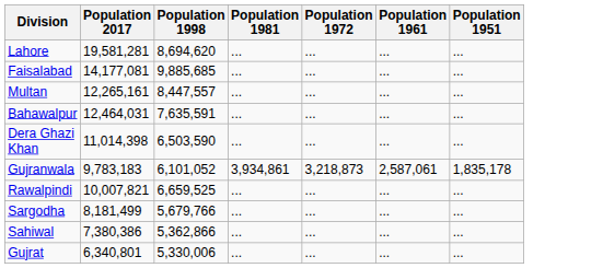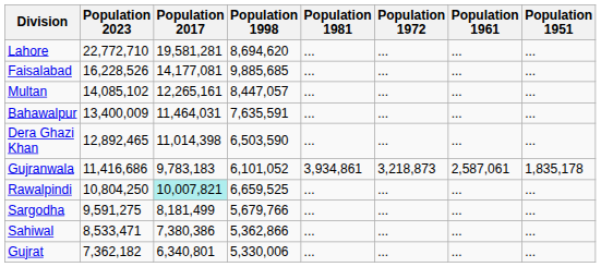 <table class="wikitable sortable static-row-numbers static-row-header-hash">
 <tr>
 <th>Division</th>
+<th>Population<br>2023</th>
 <th>Population<br>2017</th>
 <th>Population<br>1998</th>
 <th>Population<br>1981</th>
 <th>Population<br>1972</th>
 <th>Population<br>1961</th>
 <th>Population<br>1951</th>
 </tr>
 <tr>
 <td><a href='#'>Lahore</a></td>
+<td>22,772,710</td>
 <td>19,581,281</td>
 <td>8,694,620</td>
 <td>...</td>
 <td>...</td>
 <td>...</td>
 <td>...</td>
 </tr>
 <tr>
 <td><a href='#'>Faisalabad</a></td>
+<td>16,228,526</td>
 <td>14,177,081</td>
 <td>9,885,685</td>
 <td>...</td>
 <td>...</td>
 <td>...</td>
 <td>...</td>
 </tr>
 <tr>
 <td><a href='#'>Multan</a></td>
+<td>14,085,102</td>
 <td>12,265,161</td>
-<td>8,447,557</td>
+<td>8,447,057</td>
 <td>...</td>
 <td>...</td>
 <td>...</td>
 <td>...</td>
 </tr>
 <tr>
 <td><a href='#'>Bahawalpur</a></td>
-<td>12,464,031</td>
+<td>13,400,009</td>
+<td>11,464,031</td>
 <td>7,635,591</td>
 <td>...</td>
 <td>...</td>
 <td>...</td>
 <td>...</td>
 </tr>
 <tr>
 <td><a href='#'>Dera Ghazi Khan</a></td>
+<td>12,892,465</td>
 <td>11,014,398</td>
 <td>6,503,590</td>
 <td>...</td>
 <td>...</td>
 <td>...</td>
 <td>...</td>
 </tr>
 <tr>
 <td><a href='#'>Gujranwala</a></td>
+<td>11,416,686</td>
 <td>9,783,183</td>
 <td>6,101,052</td>
 <td>3,934,861</td>
 <td>3,218,873</td>
 <td>2,587,061</td>
 <td>1,835,178</td>
 </tr>
 <tr>
 <td><a href='#'>Rawalpindi</a></td>
-<td>10,007,821</td>
+<td>10,804,250</td>
+<td style="background: paleturquoise;">10,007,821</td>
 <td>6,659,525</td>
 <td>...</td>
 <td>...</td>
 <td>...</td>
 <td>...</td>
 </tr>
 <tr>
 <td><a href='#'>Sargodha</a></td>
+<td>9,591,275</td>
 <td>8,181,499</td>
 <td>5,679,766</td>
 <td>...</td>
 <td>...</td>
 <td>...</td>
 <td>...</td>
 </tr>
 <tr>
 <td><a href='#'>Sahiwal</a></td>
+<td>8,533,471</td>
 <td>7,380,386</td>
 <td>5,362,866</td>
 <td>...</td>
 <td>...</td>
 <td>...</td>
 <td>...</td>
 </tr>
 <tr>
 <td><a href='#'>Gujrat</a></td>
+<td>7,362,182</td>
 <td>6,340,801</td>
 <td>5,330,006</td>
 <td>...</td>
 <td>...</td>
 <td>...</td>
 <td>...</td>
 </tr>
 </table>
